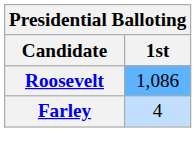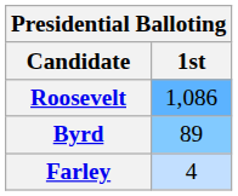 <table class="wikitable sortable" style="text-align:center">
 <tr>
 <th colspan="2"><strong>Presidential Balloting</strong></th>
 </tr>
 <tr>
 <th>Candidate</th>
 <th>1st</th>
 </tr>
 <tr>
 <th><a href='#'>Roosevelt</a></th>
 <td style="background:#5cb3ff">1,086</td>
 </tr>
 <tr>
+<th><a href='#'>Byrd</a></th>
+<td style="background:#82caff">89</td>
+</tr>
+<tr>
 <th><a href='#'>Farley</a></th>
 <td style="background:#c2dfff">4</td>
 </tr>
 </table>
